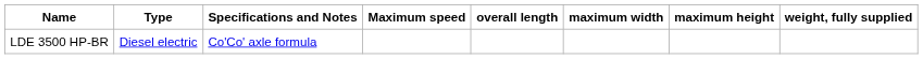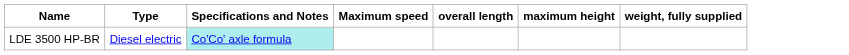 <table border="1" align="center" class="toccolours" style="font-size: 95%; border: 1px #aaaaaa solid; border-collapse: collapse; margin: 10px 10px 10px 0; padding:0;" cellpadding=6>
 <tr>
 <th>Name</th>
 <th>Type</th>
 <th>Specifications and Notes</th>
 <th>Maximum speed</th>
 <th>overall length</th>
-<th>maximum width</th>
 <th>maximum height</th>
 <th>weight, fully supplied</th>
 </tr>
 <tr>
 <td>LDE 3500 HP-BR</td>
 <td><a href='#'>Diesel electric</a></td>
-<td> <a href='#'>Co'Co' axle formula</a></td>
-<td></td>
+<td style="background: paleturquoise;"> <a href='#'>Co'Co' axle formula</a></td>
 <td></td>
 <td></td>
 <td></td>
 <td></td>
 </tr>
 </table>
